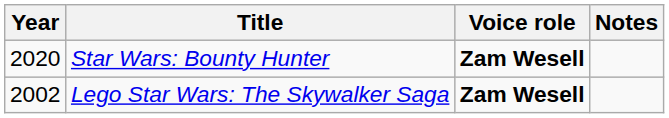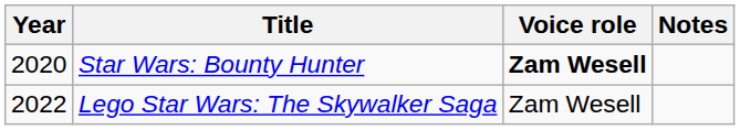 <table class="wikitable sortable">
 <tr>
 <th>Year</th>
 <th>Title</th>
 <th>Voice role</th>
 <th class="unsortable">Notes</th>
 </tr>
 <tr>
 <td>2020</td>
 <td><em><a href='#'>Star Wars: Bounty Hunter</a></em></td>
 <td><strong>Zam Wesell</strong></td>
 <td></td>
 </tr>
 <tr>
-<td>2002</td>
+<td>2022</td>
 <td><em><a href='#'>Lego Star Wars: The Skywalker Saga</a></em></td>
-<td><strong>Zam Wesell</strong></td>
+<td>Zam Wesell</td>
 <td></td>
 </tr>
 </table>
